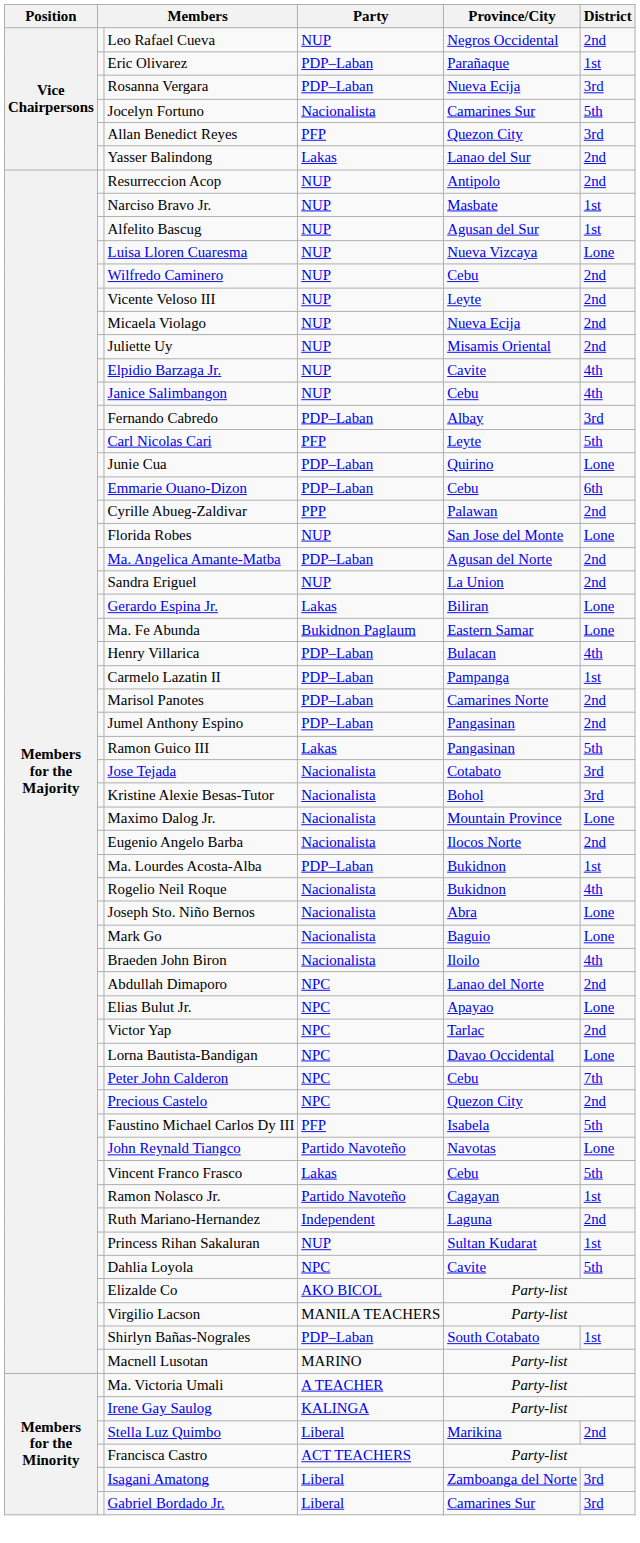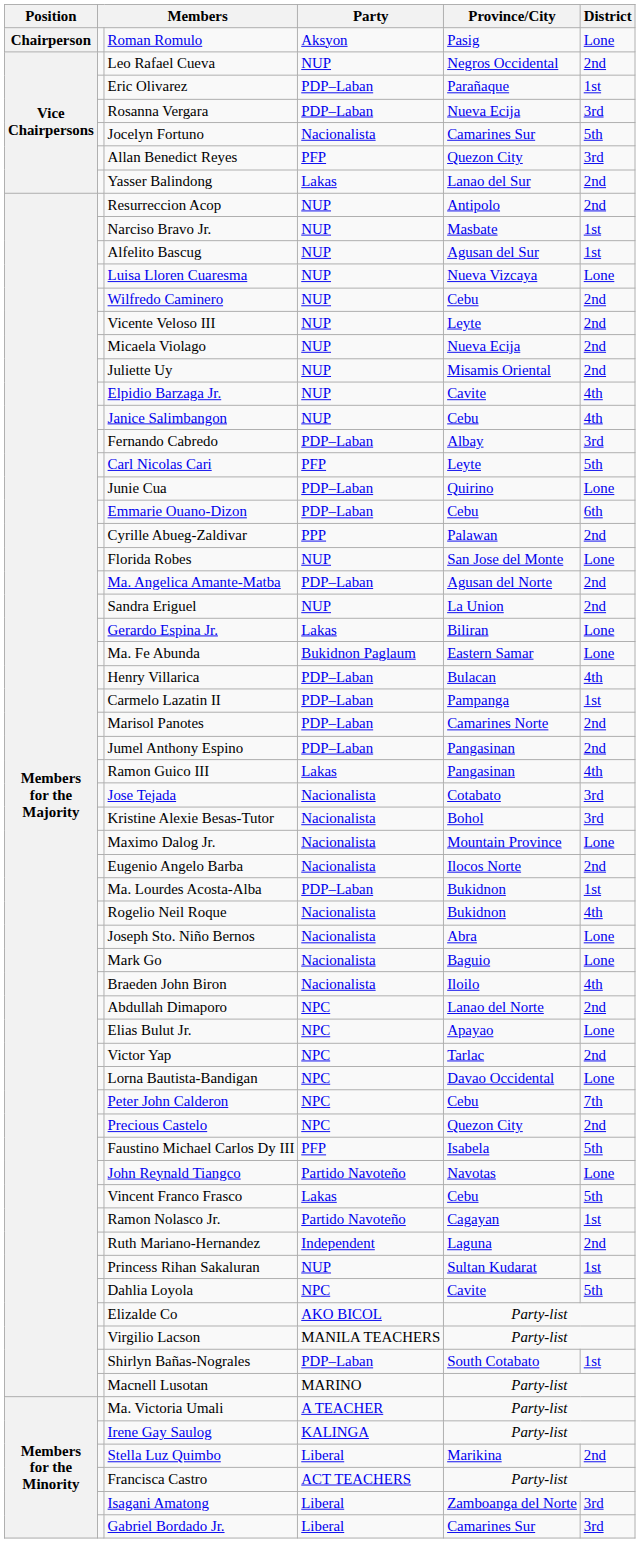 <table class="wikitable" style="font-size: 100%;">
 <tr>
 <th>Position</th>
 <th colspan="2">Members</th>
 <th>Party</th>
 <th>Province/City</th>
 <th>District</th>
+</tr>
+<tr>
+<th>Chairperson</th>
+<td></td>
+<td><a href='#'>Roman Romulo</a></td>
+<td><a href='#'>Aksyon</a></td>
+<td><a href='#'>Pasig</a></td>
+<td><a href='#'>Lone</a></td>
 </tr>
 <tr>
 <th rowspan="6">Vice<br>Chairpersons</th>
 <td></td>
 <td>Leo Rafael Cueva</td>
 <td><a href='#'>NUP</a></td>
 <td><a href='#'>Negros Occidental</a></td>
 <td><a href='#'>2nd</a></td>
 </tr>
 <tr>
 <td></td>
 <td>Eric Olivarez</td>
 <td><a href='#'>PDP–Laban</a></td>
 <td><a href='#'>Parañaque</a></td>
 <td><a href='#'>1st</a></td>
 </tr>
 <tr>
 <td></td>
 <td>Rosanna Vergara</td>
 <td><a href='#'>PDP–Laban</a></td>
 <td><a href='#'>Nueva Ecija</a></td>
 <td><a href='#'>3rd</a></td>
 </tr>
 <tr>
 <td></td>
 <td>Jocelyn Fortuno</td>
 <td><a href='#'>Nacionalista</a></td>
 <td><a href='#'>Camarines Sur</a></td>
 <td><a href='#'>5th</a></td>
 </tr>
 <tr>
 <td></td>
 <td>Allan Benedict Reyes</td>
 <td><a href='#'>PFP</a></td>
 <td><a href='#'>Quezon City</a></td>
 <td><a href='#'>3rd</a></td>
 </tr>
 <tr>
 <td></td>
 <td>Yasser Balindong</td>
 <td><a href='#'>Lakas</a></td>
 <td><a href='#'>Lanao del Sur</a></td>
 <td><a href='#'>2nd</a></td>
 </tr>
 <tr>
 <th rowspan="51">Members<br>for the<br>Majority</th>
 <td></td>
 <td>Resurreccion Acop</td>
 <td><a href='#'>NUP</a></td>
 <td><a href='#'>Antipolo</a></td>
 <td><a href='#'>2nd</a></td>
 </tr>
 <tr>
 <td></td>
 <td>Narciso Bravo Jr.</td>
 <td><a href='#'>NUP</a></td>
 <td><a href='#'>Masbate</a></td>
 <td><a href='#'>1st</a></td>
 </tr>
 <tr>
 <td></td>
 <td>Alfelito Bascug</td>
 <td><a href='#'>NUP</a></td>
 <td><a href='#'>Agusan del Sur</a></td>
 <td><a href='#'>1st</a></td>
 </tr>
 <tr>
 <td></td>
 <td><a href='#'>Luisa Lloren Cuaresma</a></td>
 <td><a href='#'>NUP</a></td>
 <td><a href='#'>Nueva Vizcaya</a></td>
 <td><a href='#'>Lone</a></td>
 </tr>
 <tr>
 <td></td>
 <td><a href='#'>Wilfredo Caminero</a></td>
 <td><a href='#'>NUP</a></td>
 <td><a href='#'>Cebu</a></td>
 <td><a href='#'>2nd</a></td>
 </tr>
 <tr>
 <td></td>
 <td>Vicente Veloso III</td>
 <td><a href='#'>NUP</a></td>
 <td><a href='#'>Leyte</a></td>
 <td><a href='#'>2nd</a></td>
 </tr>
 <tr>
 <td></td>
 <td>Micaela Violago</td>
 <td><a href='#'>NUP</a></td>
 <td><a href='#'>Nueva Ecija</a></td>
 <td><a href='#'>2nd</a></td>
 </tr>
 <tr>
 <td></td>
 <td>Juliette Uy</td>
 <td><a href='#'>NUP</a></td>
 <td><a href='#'>Misamis Oriental</a></td>
 <td><a href='#'>2nd</a></td>
 </tr>
 <tr>
 <td></td>
 <td><a href='#'>Elpidio Barzaga Jr.</a></td>
 <td><a href='#'>NUP</a></td>
 <td><a href='#'>Cavite</a></td>
 <td><a href='#'>4th</a></td>
 </tr>
 <tr>
 <td></td>
 <td><a href='#'>Janice Salimbangon</a></td>
 <td><a href='#'>NUP</a></td>
 <td><a href='#'>Cebu</a></td>
 <td><a href='#'>4th</a></td>
 </tr>
 <tr>
 <td></td>
 <td>Fernando Cabredo</td>
 <td><a href='#'>PDP–Laban</a></td>
 <td><a href='#'>Albay</a></td>
 <td><a href='#'>3rd</a></td>
 </tr>
 <tr>
 <td></td>
 <td><a href='#'>Carl Nicolas Cari</a></td>
 <td><a href='#'>PFP</a></td>
 <td><a href='#'>Leyte</a></td>
 <td><a href='#'>5th</a></td>
 </tr>
 <tr>
 <td></td>
 <td>Junie Cua</td>
 <td><a href='#'>PDP–Laban</a></td>
 <td><a href='#'>Quirino</a></td>
 <td><a href='#'>Lone</a></td>
 </tr>
 <tr>
 <td></td>
 <td><a href='#'>Emmarie Ouano-Dizon</a></td>
 <td><a href='#'>PDP–Laban</a></td>
 <td><a href='#'>Cebu</a></td>
 <td><a href='#'>6th</a></td>
 </tr>
 <tr>
 <td></td>
 <td>Cyrille Abueg-Zaldivar</td>
 <td><a href='#'>PPP</a></td>
 <td><a href='#'>Palawan</a></td>
 <td><a href='#'>2nd</a></td>
 </tr>
 <tr>
 <td></td>
 <td>Florida Robes</td>
 <td><a href='#'>NUP</a></td>
 <td><a href='#'>San Jose del Monte</a></td>
 <td><a href='#'>Lone</a></td>
 </tr>
 <tr>
 <td></td>
 <td><a href='#'>Ma. Angelica Amante-Matba</a></td>
 <td><a href='#'>PDP–Laban</a></td>
 <td><a href='#'>Agusan del Norte</a></td>
 <td><a href='#'>2nd</a></td>
 </tr>
 <tr>
 <td></td>
 <td>Sandra Eriguel</td>
 <td><a href='#'>NUP</a></td>
 <td><a href='#'>La Union</a></td>
 <td><a href='#'>2nd</a></td>
 </tr>
 <tr>
 <td></td>
 <td><a href='#'>Gerardo Espina Jr.</a></td>
 <td><a href='#'>Lakas</a></td>
 <td><a href='#'>Biliran</a></td>
 <td><a href='#'>Lone</a></td>
 </tr>
 <tr>
 <td></td>
 <td>Ma. Fe Abunda</td>
 <td><a href='#'>Bukidnon Paglaum</a></td>
 <td><a href='#'>Eastern Samar</a></td>
 <td><a href='#'>Lone</a></td>
 </tr>
 <tr>
 <td></td>
 <td>Henry Villarica</td>
 <td><a href='#'>PDP–Laban</a></td>
 <td><a href='#'>Bulacan</a></td>
 <td><a href='#'>4th</a></td>
 </tr>
 <tr>
 <td></td>
 <td>Carmelo Lazatin II</td>
 <td><a href='#'>PDP–Laban</a></td>
 <td><a href='#'>Pampanga</a></td>
 <td><a href='#'>1st</a></td>
 </tr>
 <tr>
 <td></td>
 <td>Marisol Panotes</td>
 <td><a href='#'>PDP–Laban</a></td>
 <td><a href='#'>Camarines Norte</a></td>
 <td><a href='#'>2nd</a></td>
 </tr>
 <tr>
 <td></td>
 <td>Jumel Anthony Espino</td>
 <td><a href='#'>PDP–Laban</a></td>
 <td><a href='#'>Pangasinan</a></td>
 <td><a href='#'>2nd</a></td>
 </tr>
 <tr>
 <td></td>
 <td>Ramon Guico III</td>
 <td><a href='#'>Lakas</a></td>
 <td><a href='#'>Pangasinan</a></td>
-<td><a href='#'>5th</a></td>
+<td><a href='#'>4th</a></td>
 </tr>
 <tr>
 <td></td>
 <td><a href='#'>Jose Tejada</a></td>
 <td><a href='#'>Nacionalista</a></td>
 <td><a href='#'>Cotabato</a></td>
 <td><a href='#'>3rd</a></td>
 </tr>
 <tr>
 <td></td>
 <td>Kristine Alexie Besas-Tutor</td>
 <td><a href='#'>Nacionalista</a></td>
 <td><a href='#'>Bohol</a></td>
 <td><a href='#'>3rd</a></td>
 </tr>
 <tr>
 <td></td>
 <td>Maximo Dalog Jr.</td>
 <td><a href='#'>Nacionalista</a></td>
 <td><a href='#'>Mountain Province</a></td>
 <td><a href='#'>Lone</a></td>
 </tr>
 <tr>
 <td></td>
 <td>Eugenio Angelo Barba</td>
 <td><a href='#'>Nacionalista</a></td>
 <td><a href='#'>Ilocos Norte</a></td>
 <td><a href='#'>2nd</a></td>
 </tr>
 <tr>
 <td></td>
 <td>Ma. Lourdes Acosta-Alba</td>
 <td><a href='#'>PDP–Laban</a></td>
 <td><a href='#'>Bukidnon</a></td>
 <td><a href='#'>1st</a></td>
 </tr>
 <tr>
 <td></td>
 <td>Rogelio Neil Roque</td>
 <td><a href='#'>Nacionalista</a></td>
 <td><a href='#'>Bukidnon</a></td>
 <td><a href='#'>4th</a></td>
 </tr>
 <tr>
 <td></td>
 <td>Joseph Sto. Niño Bernos</td>
 <td><a href='#'>Nacionalista</a></td>
 <td><a href='#'>Abra</a></td>
 <td><a href='#'>Lone</a></td>
 </tr>
 <tr>
 <td></td>
 <td>Mark Go</td>
 <td><a href='#'>Nacionalista</a></td>
 <td><a href='#'>Baguio</a></td>
 <td><a href='#'>Lone</a></td>
 </tr>
 <tr>
 <td></td>
 <td>Braeden John Biron</td>
 <td><a href='#'>Nacionalista</a></td>
 <td><a href='#'>Iloilo</a></td>
 <td><a href='#'>4th</a></td>
 </tr>
 <tr>
 <td></td>
 <td>Abdullah Dimaporo</td>
 <td><a href='#'>NPC</a></td>
 <td><a href='#'>Lanao del Norte</a></td>
 <td><a href='#'>2nd</a></td>
 </tr>
 <tr>
 <td></td>
 <td>Elias Bulut Jr.</td>
 <td><a href='#'>NPC</a></td>
 <td><a href='#'>Apayao</a></td>
 <td><a href='#'>Lone</a></td>
 </tr>
 <tr>
 <td></td>
 <td>Victor Yap</td>
 <td><a href='#'>NPC</a></td>
 <td><a href='#'>Tarlac</a></td>
 <td><a href='#'>2nd</a></td>
 </tr>
 <tr>
 <td></td>
 <td>Lorna Bautista-Bandigan</td>
 <td><a href='#'>NPC</a></td>
 <td><a href='#'>Davao Occidental</a></td>
 <td><a href='#'>Lone</a></td>
 </tr>
 <tr>
 <td></td>
 <td><a href='#'>Peter John Calderon</a></td>
 <td><a href='#'>NPC</a></td>
 <td><a href='#'>Cebu</a></td>
 <td><a href='#'>7th</a></td>
 </tr>
 <tr>
 <td></td>
 <td><a href='#'>Precious Castelo</a></td>
 <td><a href='#'>NPC</a></td>
 <td><a href='#'>Quezon City</a></td>
 <td><a href='#'>2nd</a></td>
 </tr>
 <tr>
 <td></td>
 <td>Faustino Michael Carlos Dy III</td>
 <td><a href='#'>PFP</a></td>
 <td><a href='#'>Isabela</a></td>
 <td><a href='#'>5th</a></td>
 </tr>
 <tr>
 <td></td>
 <td><a href='#'>John Reynald Tiangco</a></td>
 <td><a href='#'>Partido Navoteño</a></td>
 <td><a href='#'>Navotas</a></td>
 <td><a href='#'>Lone</a></td>
 </tr>
 <tr>
 <td></td>
 <td>Vincent Franco Frasco</td>
 <td><a href='#'>Lakas</a></td>
 <td><a href='#'>Cebu</a></td>
 <td><a href='#'>5th</a></td>
 </tr>
 <tr>
 <td></td>
 <td>Ramon Nolasco Jr.</td>
 <td><a href='#'>Partido Navoteño</a></td>
 <td><a href='#'>Cagayan</a></td>
 <td><a href='#'>1st</a></td>
 </tr>
 <tr>
 <td></td>
 <td>Ruth Mariano-Hernandez</td>
 <td><a href='#'>Independent</a></td>
 <td><a href='#'>Laguna</a></td>
 <td><a href='#'>2nd</a></td>
 </tr>
 <tr>
 <td></td>
 <td>Princess Rihan Sakaluran</td>
 <td><a href='#'>NUP</a></td>
 <td><a href='#'>Sultan Kudarat</a></td>
 <td><a href='#'>1st</a></td>
 </tr>
 <tr>
 <td></td>
 <td>Dahlia Loyola</td>
 <td><a href='#'>NPC</a></td>
 <td><a href='#'>Cavite</a></td>
 <td><a href='#'>5th</a></td>
 </tr>
 <tr>
 <td></td>
 <td>Elizalde Co</td>
 <td><a href='#'>AKO BICOL</a></td>
 <td align="center" colspan="2"><em>Party-list</em></td>
 </tr>
 <tr>
 <td></td>
 <td>Virgilio Lacson</td>
 <td>MANILA TEACHERS</td>
 <td align="center" colspan="2"><em>Party-list</em></td>
 </tr>
 <tr>
 <td></td>
 <td>Shirlyn Bañas-Nograles</td>
 <td><a href='#'>PDP–Laban</a></td>
 <td><a href='#'>South Cotabato</a></td>
 <td><a href='#'>1st</a></td>
 </tr>
 <tr>
 <td></td>
 <td>Macnell Lusotan</td>
 <td>MARINO</td>
 <td align="center" colspan="2"><em>Party-list</em></td>
 </tr>
 <tr>
 <th rowspan="6">Members<br>for the<br>Minority</th>
 <td></td>
 <td>Ma. Victoria Umali</td>
 <td><a href='#'>A TEACHER</a></td>
 <td align="center" colspan="2"><em>Party-list</em></td>
 </tr>
 <tr>
 <td></td>
 <td><a href='#'>Irene Gay Saulog</a></td>
 <td><a href='#'>KALINGA</a></td>
 <td align="center" colspan="2"><em>Party-list</em></td>
 </tr>
 <tr>
 <td></td>
 <td><a href='#'>Stella Luz Quimbo</a></td>
 <td><a href='#'>Liberal</a></td>
 <td><a href='#'>Marikina</a></td>
 <td><a href='#'>2nd</a></td>
 </tr>
 <tr>
 <td></td>
 <td>Francisca Castro</td>
 <td><a href='#'>ACT TEACHERS</a></td>
 <td align="center" colspan="2"><em>Party-list</em></td>
 </tr>
 <tr>
 <td></td>
 <td><a href='#'>Isagani Amatong</a></td>
 <td><a href='#'>Liberal</a></td>
 <td><a href='#'>Zamboanga del Norte</a></td>
 <td><a href='#'>3rd</a></td>
 </tr>
 <tr>
 <td></td>
 <td><a href='#'>Gabriel Bordado Jr.</a></td>
 <td><a href='#'>Liberal</a></td>
 <td><a href='#'>Camarines Sur</a></td>
 <td><a href='#'>3rd</a></td>
 </tr>
 </table>
